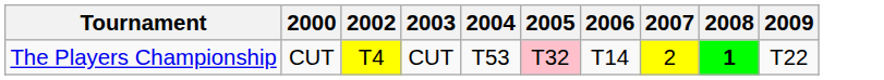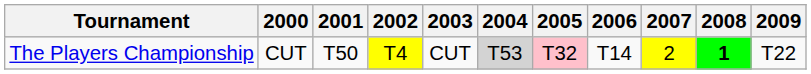 <table class="wikitable" style="font-size:95%;text-align:center;">
 <tr>
 <th>Tournament</th>
 <th>2000</th>
+<th>2001</th>
 <th>2002</th>
 <th>2003</th>
 <th>2004</th>
 <th>2005</th>
 <th>2006</th>
 <th>2007</th>
 <th>2008</th>
 <th>2009</th>
 </tr>
 <tr>
 <td align=left><a href='#'>The Players Championship</a></td>
 <td>CUT</td>
+<td>T50</td>
 <td style="background:yellow;">T4</td>
 <td>CUT</td>
-<td>T53</td>
+<td style="background: lightgrey;">T53</td>
 <td style="background: pink;">T32</td>
 <td>T14</td>
 <td style="background:yellow;">2</td>
 <td style="background:lime;"><strong>1</strong></td>
 <td>T22</td>
 </tr>
 </table>
